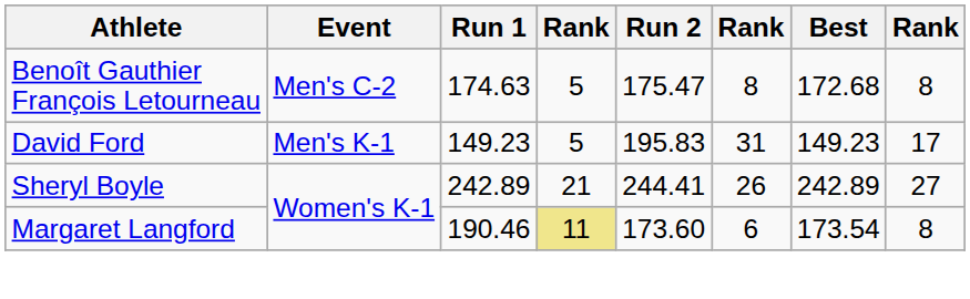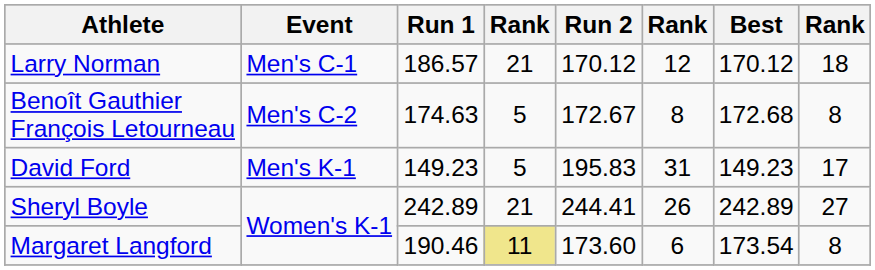 <table class="wikitable" style="font-size:90%">
 <tr>
 <th>Athlete</th>
 <th>Event</th>
 <th>Run 1</th>
 <th>Rank</th>
 <th>Run 2</th>
 <th>Rank</th>
 <th>Best</th>
 <th>Rank</th>
 </tr>
 <tr align=center>
+<td align=left><a href='#'>Larry Norman</a></td>
+<td align=left><a href='#'>Men's C-1</a></td>
+<td>186.57</td>
+<td>21</td>
+<td>170.12</td>
+<td>12</td>
+<td>170.12</td>
+<td>18</td>
+</tr>
+<tr align=center>
 <td align=left><a href='#'>Benoît Gauthier</a><br><a href='#'>François Letourneau</a></td>
 <td align=left><a href='#'>Men's C-2</a></td>
 <td>174.63</td>
 <td>5</td>
-<td>175.47</td>
+<td>172.67</td>
 <td>8</td>
 <td>172.68</td>
 <td>8</td>
 </tr>
 <tr align=center>
 <td align=left><a href='#'>David Ford</a></td>
 <td align=left><a href='#'>Men's K-1</a></td>
 <td>149.23</td>
 <td>5</td>
 <td>195.83</td>
 <td>31</td>
 <td>149.23</td>
 <td>17</td>
 </tr>
 <tr align=center>
 <td align=left><a href='#'>Sheryl Boyle</a></td>
 <td rowspan=2 align=left><a href='#'>Women's K-1</a></td>
 <td>242.89</td>
 <td>21</td>
 <td>244.41</td>
 <td>26</td>
 <td>242.89</td>
 <td>27</td>
 </tr>
 <tr align=center>
 <td align=left><a href='#'>Margaret Langford</a></td>
 <td>190.46</td>
 <td style="background: khaki;">11</td>
 <td>173.60</td>
 <td>6</td>
 <td>173.54</td>
 <td>8</td>
 </tr>
 </table>
